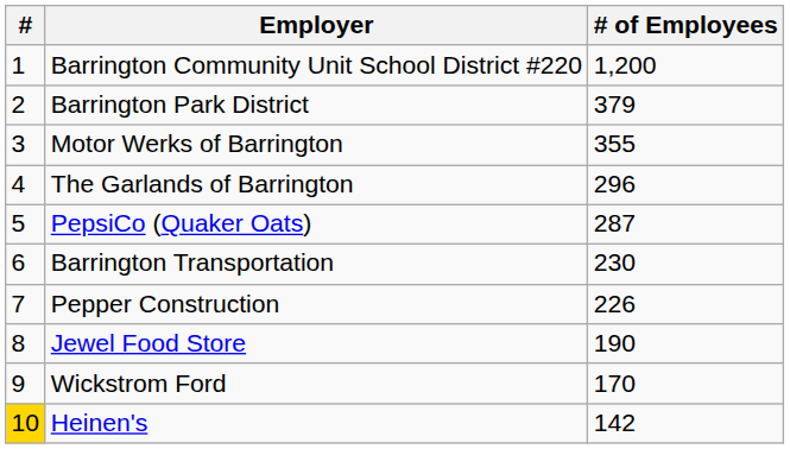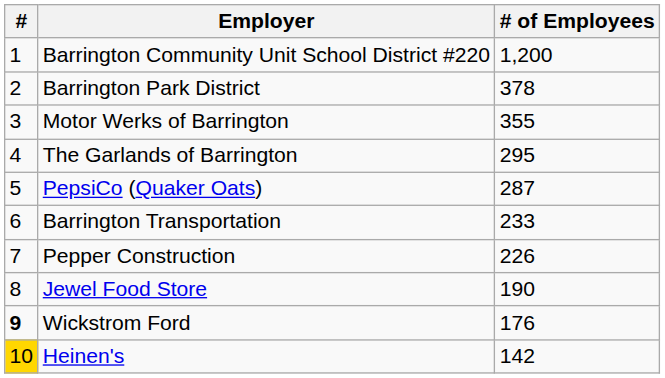 <table class="wikitable">
 <tr>
 <th>#</th>
 <th>Employer</th>
 <th># of Employees</th>
 </tr>
 <tr>
 <td>1</td>
 <td>Barrington Community Unit School District #220</td>
 <td>1,200</td>
 </tr>
 <tr>
 <td>2</td>
 <td>Barrington Park District</td>
-<td>379</td>
+<td>378</td>
 </tr>
 <tr>
 <td>3</td>
 <td>Motor Werks of Barrington</td>
 <td>355</td>
 </tr>
 <tr>
 <td>4</td>
 <td>The Garlands of Barrington</td>
-<td>296</td>
+<td>295</td>
 </tr>
 <tr>
 <td>5</td>
 <td><a href='#'>PepsiCo</a> (<a href='#'>Quaker Oats</a>)</td>
 <td>287</td>
 </tr>
 <tr>
 <td>6</td>
 <td>Barrington Transportation</td>
-<td>230</td>
+<td>233</td>
 </tr>
 <tr>
 <td>7</td>
 <td>Pepper Construction</td>
 <td>226</td>
 </tr>
 <tr>
 <td>8</td>
 <td><a href='#'>Jewel Food Store</a></td>
 <td>190</td>
 </tr>
 <tr>
-<td>9</td>
+<td><strong>9</strong></td>
 <td>Wickstrom Ford</td>
-<td>170</td>
+<td>176</td>
 </tr>
 <tr>
 <td style="background: gold;">10</td>
 <td><a href='#'>Heinen's</a></td>
 <td>142</td>
 </tr>
 </table>
